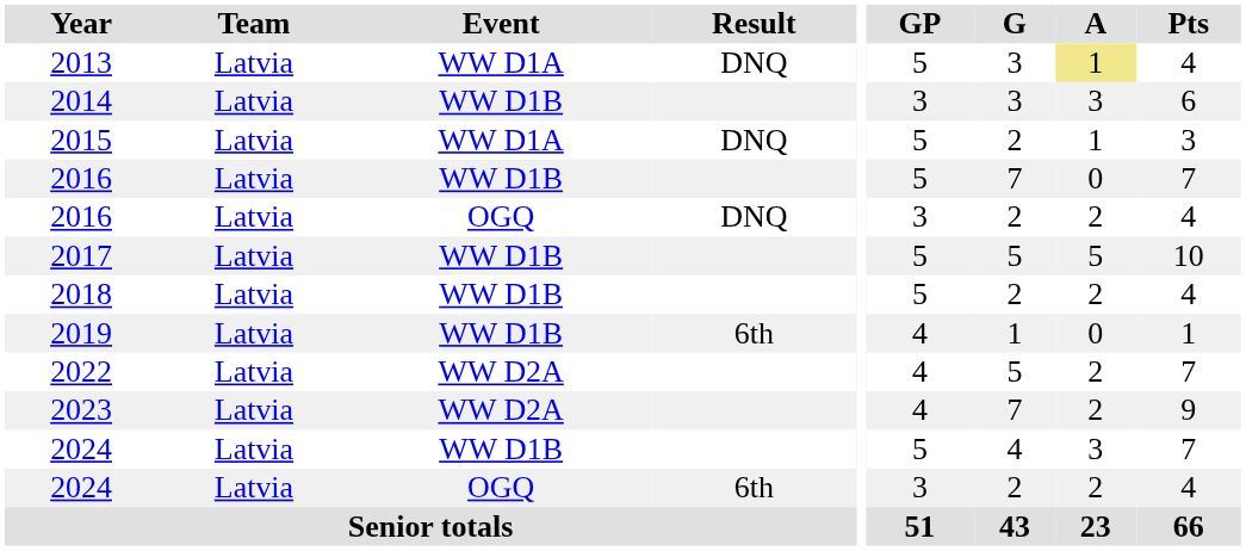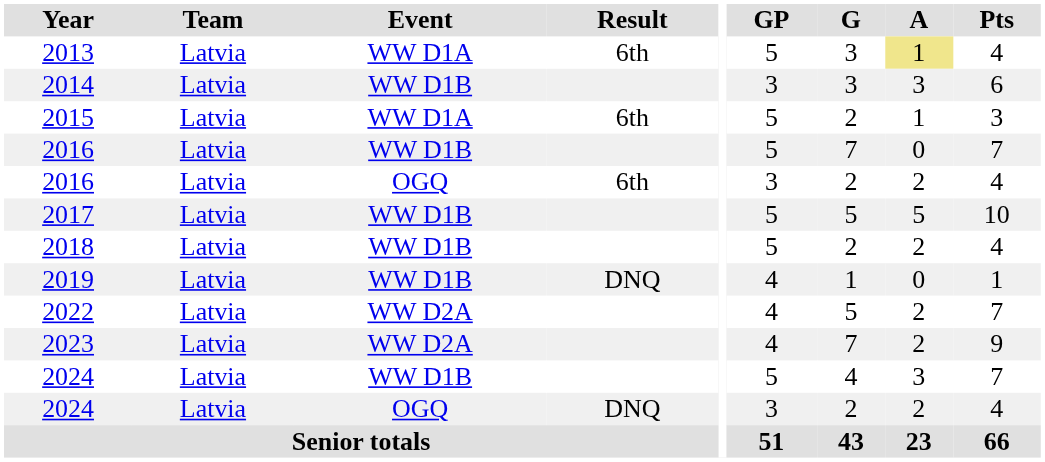 <table border="0" cellpadding="1" cellspacing="0" ID="Table3" style="text-align:center; width:40em">
 <tr ALIGN="center" bgcolor="#e0e0e0">
 <th>Year</th>
 <th>Team</th>
 <th>Event</th>
 <th>Result</th>
 <th rowspan="99" bgcolor="#ffffff"></th>
 <th>GP</th>
 <th>G</th>
 <th>A</th>
 <th>Pts</th>
 </tr>
 <tr ALIGN="center">
 <td><a href='#'>2013</a></td>
 <td><a href='#'>Latvia</a></td>
 <td><a href='#'>WW D1A</a></td>
-<td>DNQ</td>
+<td>6th</td>
 <td>5</td>
 <td>3</td>
 <td style="background: khaki;">1</td>
 <td>4</td>
 </tr>
 <tr ALIGN="center" bgcolor="#f0f0f0">
 <td><a href='#'>2014</a></td>
 <td><a href='#'>Latvia</a></td>
 <td><a href='#'>WW D1B</a></td>
 <td></td>
 <td>3</td>
 <td>3</td>
 <td>3</td>
 <td>6</td>
 </tr>
 <tr ALIGN="center">
 <td><a href='#'>2015</a></td>
 <td><a href='#'>Latvia</a></td>
 <td><a href='#'>WW D1A</a></td>
-<td>DNQ</td>
+<td>6th</td>
 <td>5</td>
 <td>2</td>
 <td>1</td>
 <td>3</td>
 </tr>
 <tr ALIGN="center" bgcolor="#f0f0f0">
 <td><a href='#'>2016</a></td>
 <td><a href='#'>Latvia</a></td>
 <td><a href='#'>WW D1B</a></td>
 <td></td>
 <td>5</td>
 <td>7</td>
 <td>0</td>
 <td>7</td>
 </tr>
 <tr ALIGN="center">
 <td><a href='#'>2016</a></td>
 <td><a href='#'>Latvia</a></td>
 <td><a href='#'>OGQ</a></td>
-<td>DNQ</td>
+<td>6th</td>
 <td>3</td>
 <td>2</td>
 <td>2</td>
 <td>4</td>
 </tr>
 <tr ALIGN="center" bgcolor="#f0f0f0">
 <td><a href='#'>2017</a></td>
 <td><a href='#'>Latvia</a></td>
 <td><a href='#'>WW D1B</a></td>
 <td></td>
 <td>5</td>
 <td>5</td>
 <td>5</td>
 <td>10</td>
 </tr>
 <tr ALIGN="center">
 <td><a href='#'>2018</a></td>
 <td><a href='#'>Latvia</a></td>
 <td><a href='#'>WW D1B</a></td>
 <td></td>
 <td>5</td>
 <td>2</td>
 <td>2</td>
 <td>4</td>
 </tr>
 <tr ALIGN="center" bgcolor="#f0f0f0">
 <td><a href='#'>2019</a></td>
 <td><a href='#'>Latvia</a></td>
 <td><a href='#'>WW D1B</a></td>
-<td>6th</td>
+<td>DNQ</td>
 <td>4</td>
 <td>1</td>
 <td>0</td>
 <td>1</td>
 </tr>
 <tr ALIGN="center">
 <td><a href='#'>2022</a></td>
 <td><a href='#'>Latvia</a></td>
 <td><a href='#'>WW D2A</a></td>
 <td></td>
 <td>4</td>
 <td>5</td>
 <td>2</td>
 <td>7</td>
 </tr>
 <tr ALIGN="center"  bgcolor="#f0f0f0">
 <td><a href='#'>2023</a></td>
 <td><a href='#'>Latvia</a></td>
 <td><a href='#'>WW D2A</a></td>
 <td></td>
 <td>4</td>
 <td>7</td>
 <td>2</td>
 <td>9</td>
 </tr>
 <tr ALIGN="center">
 <td><a href='#'>2024</a></td>
 <td><a href='#'>Latvia</a></td>
 <td><a href='#'>WW D1B</a></td>
 <td></td>
 <td>5</td>
 <td>4</td>
 <td>3</td>
 <td>7</td>
 </tr>
 <tr ALIGN="center"  bgcolor="#f0f0f0">
 <td><a href='#'>2024</a></td>
 <td><a href='#'>Latvia</a></td>
 <td><a href='#'>OGQ</a></td>
-<td>6th</td>
+<td>DNQ</td>
 <td>3</td>
 <td>2</td>
 <td>2</td>
 <td>4</td>
 </tr>
 <tr bgcolor="#e0e0e0">
 <th colspan="4">Senior totals</th>
 <th>51</th>
 <th>43</th>
 <th>23</th>
 <th>66</th>
 </tr>
 </table>
